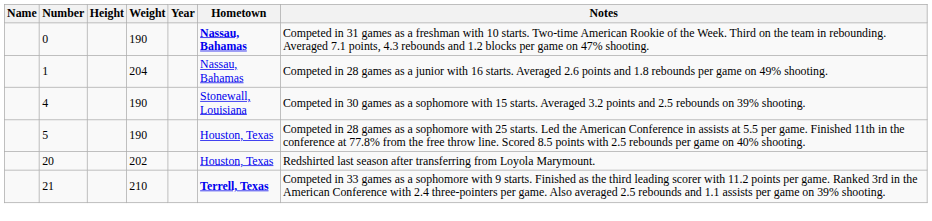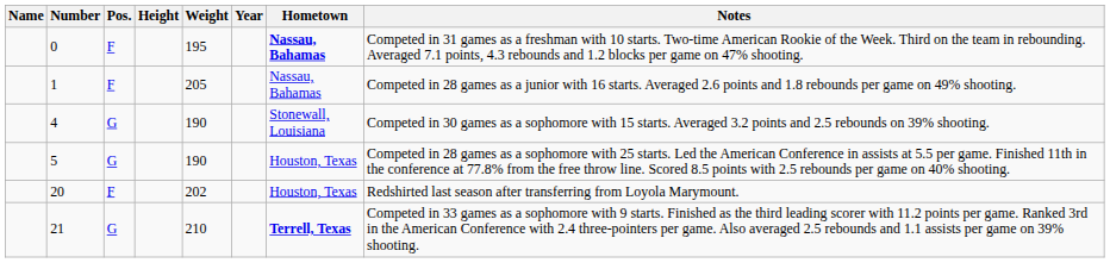 <table class="wikitable sortable" border="1">
 <tr>
 <th>Name</th>
 <th>Number</th>
+<th>Pos.</th>
 <th>Height</th>
 <th>Weight</th>
 <th>Year</th>
 <th>Hometown</th>
 <th class="unsortable">Notes</th>
 </tr>
 <tr>
 <td></td>
 <td>0</td>
+<td><a href='#'>F</a></td>
 <td></td>
-<td>190</td>
+<td>195</td>
 <td></td>
 <td><strong><a href='#'>Nassau, Bahamas</a></strong></td>
 <td>Competed in 31 games as a freshman with 10 starts.  Two-time American Rookie of the Week.  Third on the team in rebounding. Averaged 7.1 points, 4.3 rebounds and 1.2 blocks per game on 47% shooting.</td>
 </tr>
 <tr>
 <td></td>
 <td>1</td>
+<td><a href='#'>F</a></td>
 <td></td>
-<td>204</td>
+<td>205</td>
 <td></td>
 <td><a href='#'>Nassau, Bahamas</a></td>
 <td>Competed in 28 games as a junior with 16 starts.  Averaged 2.6 points and 1.8 rebounds per game on 49% shooting.</td>
 </tr>
 <tr>
 <td></td>
 <td>4</td>
+<td><a href='#'>G</a></td>
 <td></td>
 <td>190</td>
 <td></td>
 <td><a href='#'>Stonewall, Louisiana</a></td>
 <td>Competed in 30 games as a sophomore with 15 starts.  Averaged 3.2 points and 2.5 rebounds on 39% shooting.</td>
 </tr>
 <tr>
 <td></td>
 <td>5</td>
+<td><a href='#'>G</a></td>
 <td></td>
 <td>190</td>
 <td></td>
 <td><a href='#'>Houston, Texas</a></td>
 <td>Competed in 28 games as a sophomore with 25 starts.  Led the American Conference in assists at 5.5 per game.  Finished 11th in the conference at 77.8% from the free throw line.  Scored 8.5 points with 2.5 rebounds per game on 40% shooting.</td>
 </tr>
 <tr>
 <td></td>
 <td>20</td>
+<td><a href='#'>F</a></td>
 <td></td>
 <td>202</td>
 <td></td>
 <td><a href='#'>Houston, Texas</a></td>
 <td>Redshirted last season after transferring from Loyola Marymount.</td>
 </tr>
 <tr>
 <td></td>
 <td>21</td>
+<td><a href='#'>G</a></td>
 <td></td>
 <td>210</td>
 <td></td>
 <td><strong><a href='#'>Terrell, Texas</a></strong></td>
 <td>Competed in 33 games as a sophomore with 9 starts.  Finished as the third leading scorer with 11.2 points per game.  Ranked 3rd in the American Conference with 2.4 three-pointers per game.  Also averaged 2.5 rebounds and 1.1 assists per game on 39% shooting.</td>
 </tr>
 </table>
